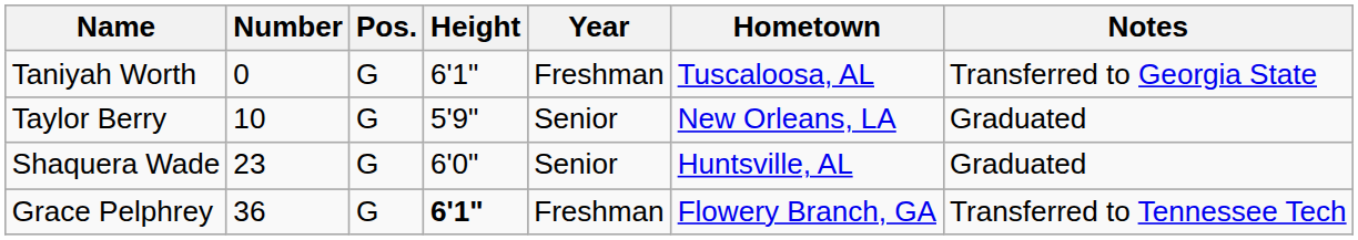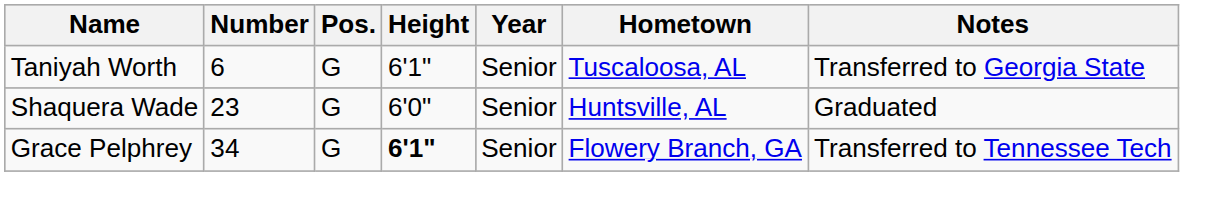 <table class="wikitable sortable" border="1">
 <tr>
 <th>Name</th>
 <th>Number</th>
 <th>Pos.</th>
 <th>Height</th>
 <th>Year</th>
 <th>Hometown</th>
 <th class="unsortable">Notes</th>
 </tr>
 <tr>
 <td>Taniyah Worth</td>
-<td>0</td>
+<td>6</td>
 <td>G</td>
 <td>6'1"</td>
-<td>Freshman</td>
+<td>Senior</td>
 <td><a href='#'>Tuscaloosa, AL</a></td>
 <td>Transferred to <a href='#'>Georgia State</a></td>
-</tr>
-<tr>
-<td>Taylor Berry</td>
-<td>10</td>
-<td>G</td>
-<td>5'9"</td>
-<td>Senior</td>
-<td><a href='#'>New Orleans, LA</a></td>
-<td>Graduated</td>
 </tr>
 <tr>
 <td>Shaquera Wade</td>
 <td>23</td>
 <td>G</td>
 <td>6'0"</td>
 <td>Senior</td>
 <td><a href='#'>Huntsville, AL</a></td>
 <td>Graduated</td>
 </tr>
 <tr>
 <td>Grace Pelphrey</td>
-<td>36</td>
+<td>34</td>
 <td>G</td>
 <td><strong>6'1"</strong></td>
-<td>Freshman</td>
+<td>Senior</td>
 <td><a href='#'>Flowery Branch, GA</a></td>
 <td>Transferred to <a href='#'>Tennessee Tech</a></td>
 </tr>
 </table>
